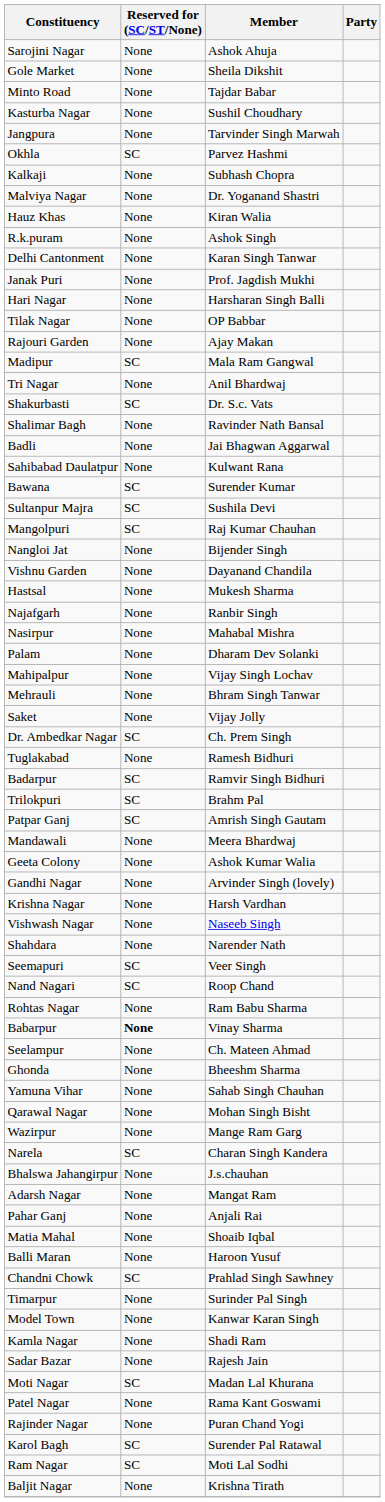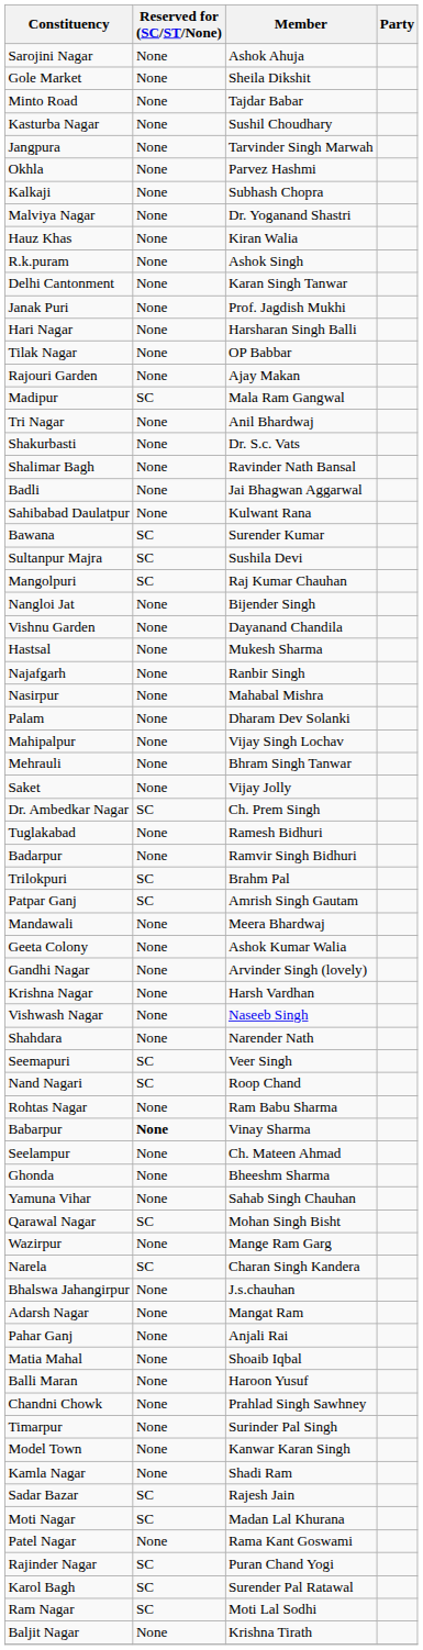 <table class="wikitable sortable">
 <tr>
 <th>Constituency</th>
 <th>Reserved for<br>(<a href='#'>SC</a>/<a href='#'>ST</a>/None)</th>
 <th>Member</th>
 <th colspan=2>Party</th>
 </tr>
 <tr>
 <td>Sarojini Nagar</td>
 <td>None</td>
 <td>Ashok Ahuja</td>
 <td></td>
 </tr>
 <tr>
 <td>Gole Market</td>
 <td>None</td>
 <td>Sheila Dikshit</td>
 <td></td>
 </tr>
 <tr>
 <td>Minto Road</td>
 <td>None</td>
 <td>Tajdar Babar</td>
 <td></td>
 </tr>
 <tr>
 <td>Kasturba Nagar</td>
 <td>None</td>
 <td>Sushil Choudhary</td>
 <td></td>
 </tr>
 <tr>
 <td>Jangpura</td>
 <td>None</td>
 <td>Tarvinder Singh Marwah</td>
 <td></td>
 </tr>
 <tr>
 <td>Okhla</td>
-<td>SC</td>
+<td>None</td>
 <td>Parvez Hashmi</td>
 <td></td>
 </tr>
 <tr>
 <td>Kalkaji</td>
 <td>None</td>
 <td>Subhash Chopra</td>
 <td></td>
 </tr>
 <tr>
 <td>Malviya Nagar</td>
 <td>None</td>
 <td>Dr. Yoganand Shastri</td>
 <td></td>
 </tr>
 <tr>
 <td>Hauz Khas</td>
 <td>None</td>
 <td>Kiran Walia</td>
 <td></td>
 </tr>
 <tr>
 <td>R.k.puram</td>
 <td>None</td>
 <td>Ashok Singh</td>
 <td></td>
 </tr>
 <tr>
 <td>Delhi Cantonment</td>
 <td>None</td>
 <td>Karan Singh Tanwar</td>
 <td></td>
 </tr>
 <tr>
 <td>Janak Puri</td>
 <td>None</td>
 <td>Prof. Jagdish Mukhi</td>
 <td></td>
 </tr>
 <tr>
 <td>Hari Nagar</td>
 <td>None</td>
 <td>Harsharan Singh Balli</td>
 <td></td>
 </tr>
 <tr>
 <td>Tilak Nagar</td>
 <td>None</td>
 <td>OP Babbar</td>
 <td></td>
 </tr>
 <tr>
 <td>Rajouri Garden</td>
 <td>None</td>
 <td>Ajay Makan</td>
 <td></td>
 </tr>
 <tr>
 <td>Madipur</td>
 <td>SC</td>
 <td>Mala Ram Gangwal</td>
 <td></td>
 </tr>
 <tr>
 <td>Tri Nagar</td>
 <td>None</td>
 <td>Anil Bhardwaj</td>
 <td></td>
 </tr>
 <tr>
 <td>Shakurbasti</td>
-<td>SC</td>
+<td>None</td>
 <td>Dr. S.c. Vats</td>
 <td></td>
 </tr>
 <tr>
 <td>Shalimar Bagh</td>
 <td>None</td>
 <td>Ravinder Nath Bansal</td>
 <td></td>
 </tr>
 <tr>
 <td>Badli</td>
 <td>None</td>
 <td>Jai Bhagwan Aggarwal</td>
 <td></td>
 </tr>
 <tr>
 <td>Sahibabad Daulatpur</td>
 <td>None</td>
 <td>Kulwant Rana</td>
 <td></td>
 </tr>
 <tr>
 <td>Bawana</td>
 <td>SC</td>
 <td>Surender Kumar</td>
 <td></td>
 </tr>
 <tr>
 <td>Sultanpur Majra</td>
 <td>SC</td>
 <td>Sushila Devi</td>
 <td></td>
 </tr>
 <tr>
 <td>Mangolpuri</td>
 <td>SC</td>
 <td>Raj Kumar Chauhan</td>
 <td></td>
 </tr>
 <tr>
 <td>Nangloi Jat</td>
 <td>None</td>
 <td>Bijender Singh</td>
 <td></td>
 </tr>
 <tr>
 <td>Vishnu Garden</td>
 <td>None</td>
 <td>Dayanand Chandila</td>
 <td></td>
 </tr>
 <tr>
 <td>Hastsal</td>
 <td>None</td>
 <td>Mukesh Sharma</td>
 <td></td>
 </tr>
 <tr>
 <td>Najafgarh</td>
 <td>None</td>
 <td>Ranbir Singh</td>
 <td></td>
 </tr>
 <tr>
 <td>Nasirpur</td>
 <td>None</td>
 <td>Mahabal Mishra</td>
 <td></td>
 </tr>
 <tr>
 <td>Palam</td>
 <td>None</td>
 <td>Dharam Dev Solanki</td>
 <td></td>
 </tr>
 <tr>
 <td>Mahipalpur</td>
 <td>None</td>
 <td>Vijay Singh Lochav</td>
 <td></td>
 </tr>
 <tr>
 <td>Mehrauli</td>
 <td>None</td>
 <td>Bhram Singh Tanwar</td>
 <td></td>
 </tr>
 <tr>
 <td>Saket</td>
 <td>None</td>
 <td>Vijay Jolly</td>
 <td></td>
 </tr>
 <tr>
 <td>Dr. Ambedkar Nagar</td>
 <td>SC</td>
 <td>Ch. Prem Singh</td>
 <td></td>
 </tr>
 <tr>
 <td>Tuglakabad</td>
 <td>None</td>
 <td>Ramesh Bidhuri</td>
 <td></td>
 </tr>
 <tr>
 <td>Badarpur</td>
-<td>SC</td>
+<td>None</td>
 <td>Ramvir Singh Bidhuri</td>
 <td></td>
 </tr>
 <tr>
 <td>Trilokpuri</td>
 <td>SC</td>
 <td>Brahm Pal</td>
 <td></td>
 </tr>
 <tr>
 <td>Patpar Ganj</td>
 <td>SC</td>
 <td>Amrish Singh Gautam</td>
 <td></td>
 </tr>
 <tr>
 <td>Mandawali</td>
 <td>None</td>
 <td>Meera Bhardwaj</td>
 <td></td>
 </tr>
 <tr>
 <td>Geeta Colony</td>
 <td>None</td>
 <td>Ashok Kumar Walia</td>
 <td></td>
 </tr>
 <tr>
 <td>Gandhi Nagar</td>
 <td>None</td>
 <td>Arvinder Singh (lovely)</td>
 <td></td>
 </tr>
 <tr>
 <td>Krishna Nagar</td>
 <td>None</td>
 <td>Harsh Vardhan</td>
 <td></td>
 </tr>
 <tr>
 <td>Vishwash Nagar</td>
 <td>None</td>
 <td><a href='#'>Naseeb Singh</a></td>
 <td></td>
 </tr>
 <tr>
 <td>Shahdara</td>
 <td>None</td>
 <td>Narender Nath</td>
 <td></td>
 </tr>
 <tr>
 <td>Seemapuri</td>
 <td>SC</td>
 <td>Veer Singh</td>
 <td></td>
 </tr>
 <tr>
 <td>Nand Nagari</td>
 <td>SC</td>
 <td>Roop Chand</td>
 <td></td>
 </tr>
 <tr>
 <td>Rohtas Nagar</td>
 <td>None</td>
 <td>Ram Babu Sharma</td>
 <td></td>
 </tr>
 <tr>
 <td>Babarpur</td>
 <td><strong>None</strong></td>
 <td>Vinay Sharma</td>
 <td></td>
 </tr>
 <tr>
 <td>Seelampur</td>
 <td>None</td>
 <td>Ch. Mateen Ahmad</td>
 <td></td>
 </tr>
 <tr>
 <td>Ghonda</td>
 <td>None</td>
 <td>Bheeshm Sharma</td>
 <td></td>
 </tr>
 <tr>
 <td>Yamuna Vihar</td>
 <td>None</td>
 <td>Sahab Singh Chauhan</td>
 <td></td>
 </tr>
 <tr>
 <td>Qarawal Nagar</td>
-<td>None</td>
+<td>SC</td>
 <td>Mohan Singh Bisht</td>
 <td></td>
 </tr>
 <tr>
 <td>Wazirpur</td>
 <td>None</td>
 <td>Mange Ram Garg</td>
 <td></td>
 </tr>
 <tr>
 <td>Narela</td>
 <td>SC</td>
 <td>Charan Singh Kandera</td>
 <td></td>
 </tr>
 <tr>
 <td>Bhalswa Jahangirpur</td>
 <td>None</td>
 <td>J.s.chauhan</td>
 <td></td>
 </tr>
 <tr>
 <td>Adarsh Nagar</td>
 <td>None</td>
 <td>Mangat Ram</td>
 <td></td>
 </tr>
 <tr>
 <td>Pahar Ganj</td>
 <td>None</td>
 <td>Anjali Rai</td>
 <td></td>
 </tr>
 <tr>
 <td>Matia Mahal</td>
 <td>None</td>
 <td>Shoaib Iqbal</td>
 <td></td>
 </tr>
 <tr>
 <td>Balli Maran</td>
 <td>None</td>
 <td>Haroon Yusuf</td>
 <td></td>
 </tr>
 <tr>
 <td>Chandni Chowk</td>
-<td>SC</td>
+<td>None</td>
 <td>Prahlad Singh Sawhney</td>
 <td></td>
 </tr>
 <tr>
 <td>Timarpur</td>
 <td>None</td>
 <td>Surinder Pal Singh</td>
 <td></td>
 </tr>
 <tr>
 <td>Model Town</td>
 <td>None</td>
 <td>Kanwar Karan Singh</td>
 <td></td>
 </tr>
 <tr>
 <td>Kamla Nagar</td>
 <td>None</td>
 <td>Shadi Ram</td>
 <td></td>
 </tr>
 <tr>
 <td>Sadar Bazar</td>
-<td>None</td>
+<td>SC</td>
 <td>Rajesh Jain</td>
 <td></td>
 </tr>
 <tr>
 <td>Moti Nagar</td>
 <td>SC</td>
 <td>Madan Lal Khurana</td>
 <td></td>
 </tr>
 <tr>
 <td>Patel Nagar</td>
 <td>None</td>
 <td>Rama Kant Goswami</td>
 <td></td>
 </tr>
 <tr>
 <td>Rajinder Nagar</td>
-<td>None</td>
+<td>SC</td>
 <td>Puran Chand Yogi</td>
 <td></td>
 </tr>
 <tr>
 <td>Karol Bagh</td>
 <td>SC</td>
 <td>Surender Pal Ratawal</td>
 <td></td>
 </tr>
 <tr>
 <td>Ram Nagar</td>
 <td>SC</td>
 <td>Moti Lal Sodhi</td>
 <td></td>
 </tr>
 <tr>
 <td>Baljit Nagar</td>
 <td>None</td>
 <td>Krishna Tirath</td>
 <td></td>
 </tr>
 <tr>
 </tr>
 </table>
